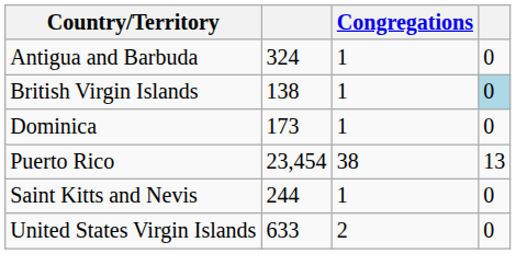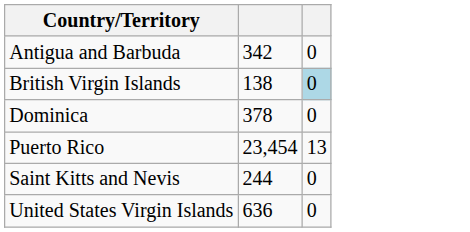 <table class="wikitable sortable defaultright col1left">
 <tr>
 <th>Country/Territory</th>
 <th></th>
-<th><a href='#'>Congregations</a></th>
 <th></th>
 </tr>
 <tr>
 <td> Antigua and Barbuda</td>
-<td>324</td>
-<td>1</td>
+<td>342</td>
 <td>0</td>
 </tr>
 <tr>
 <td> British Virgin Islands</td>
 <td>138</td>
-<td>1</td>
 <td style="background: lightblue;">0</td>
 </tr>
 <tr>
 <td> Dominica</td>
-<td>173</td>
-<td>1</td>
+<td>378</td>
 <td>0</td>
 </tr>
 <tr>
 <td> Puerto Rico</td>
 <td>23,454</td>
-<td>38</td>
 <td>13</td>
 </tr>
 <tr>
 <td> Saint Kitts and Nevis</td>
 <td>244</td>
-<td>1</td>
 <td>0</td>
 </tr>
 <tr>
 <td> United States Virgin Islands</td>
-<td>633</td>
-<td>2</td>
+<td>636</td>
 <td>0</td>
 </tr>
 </table>
